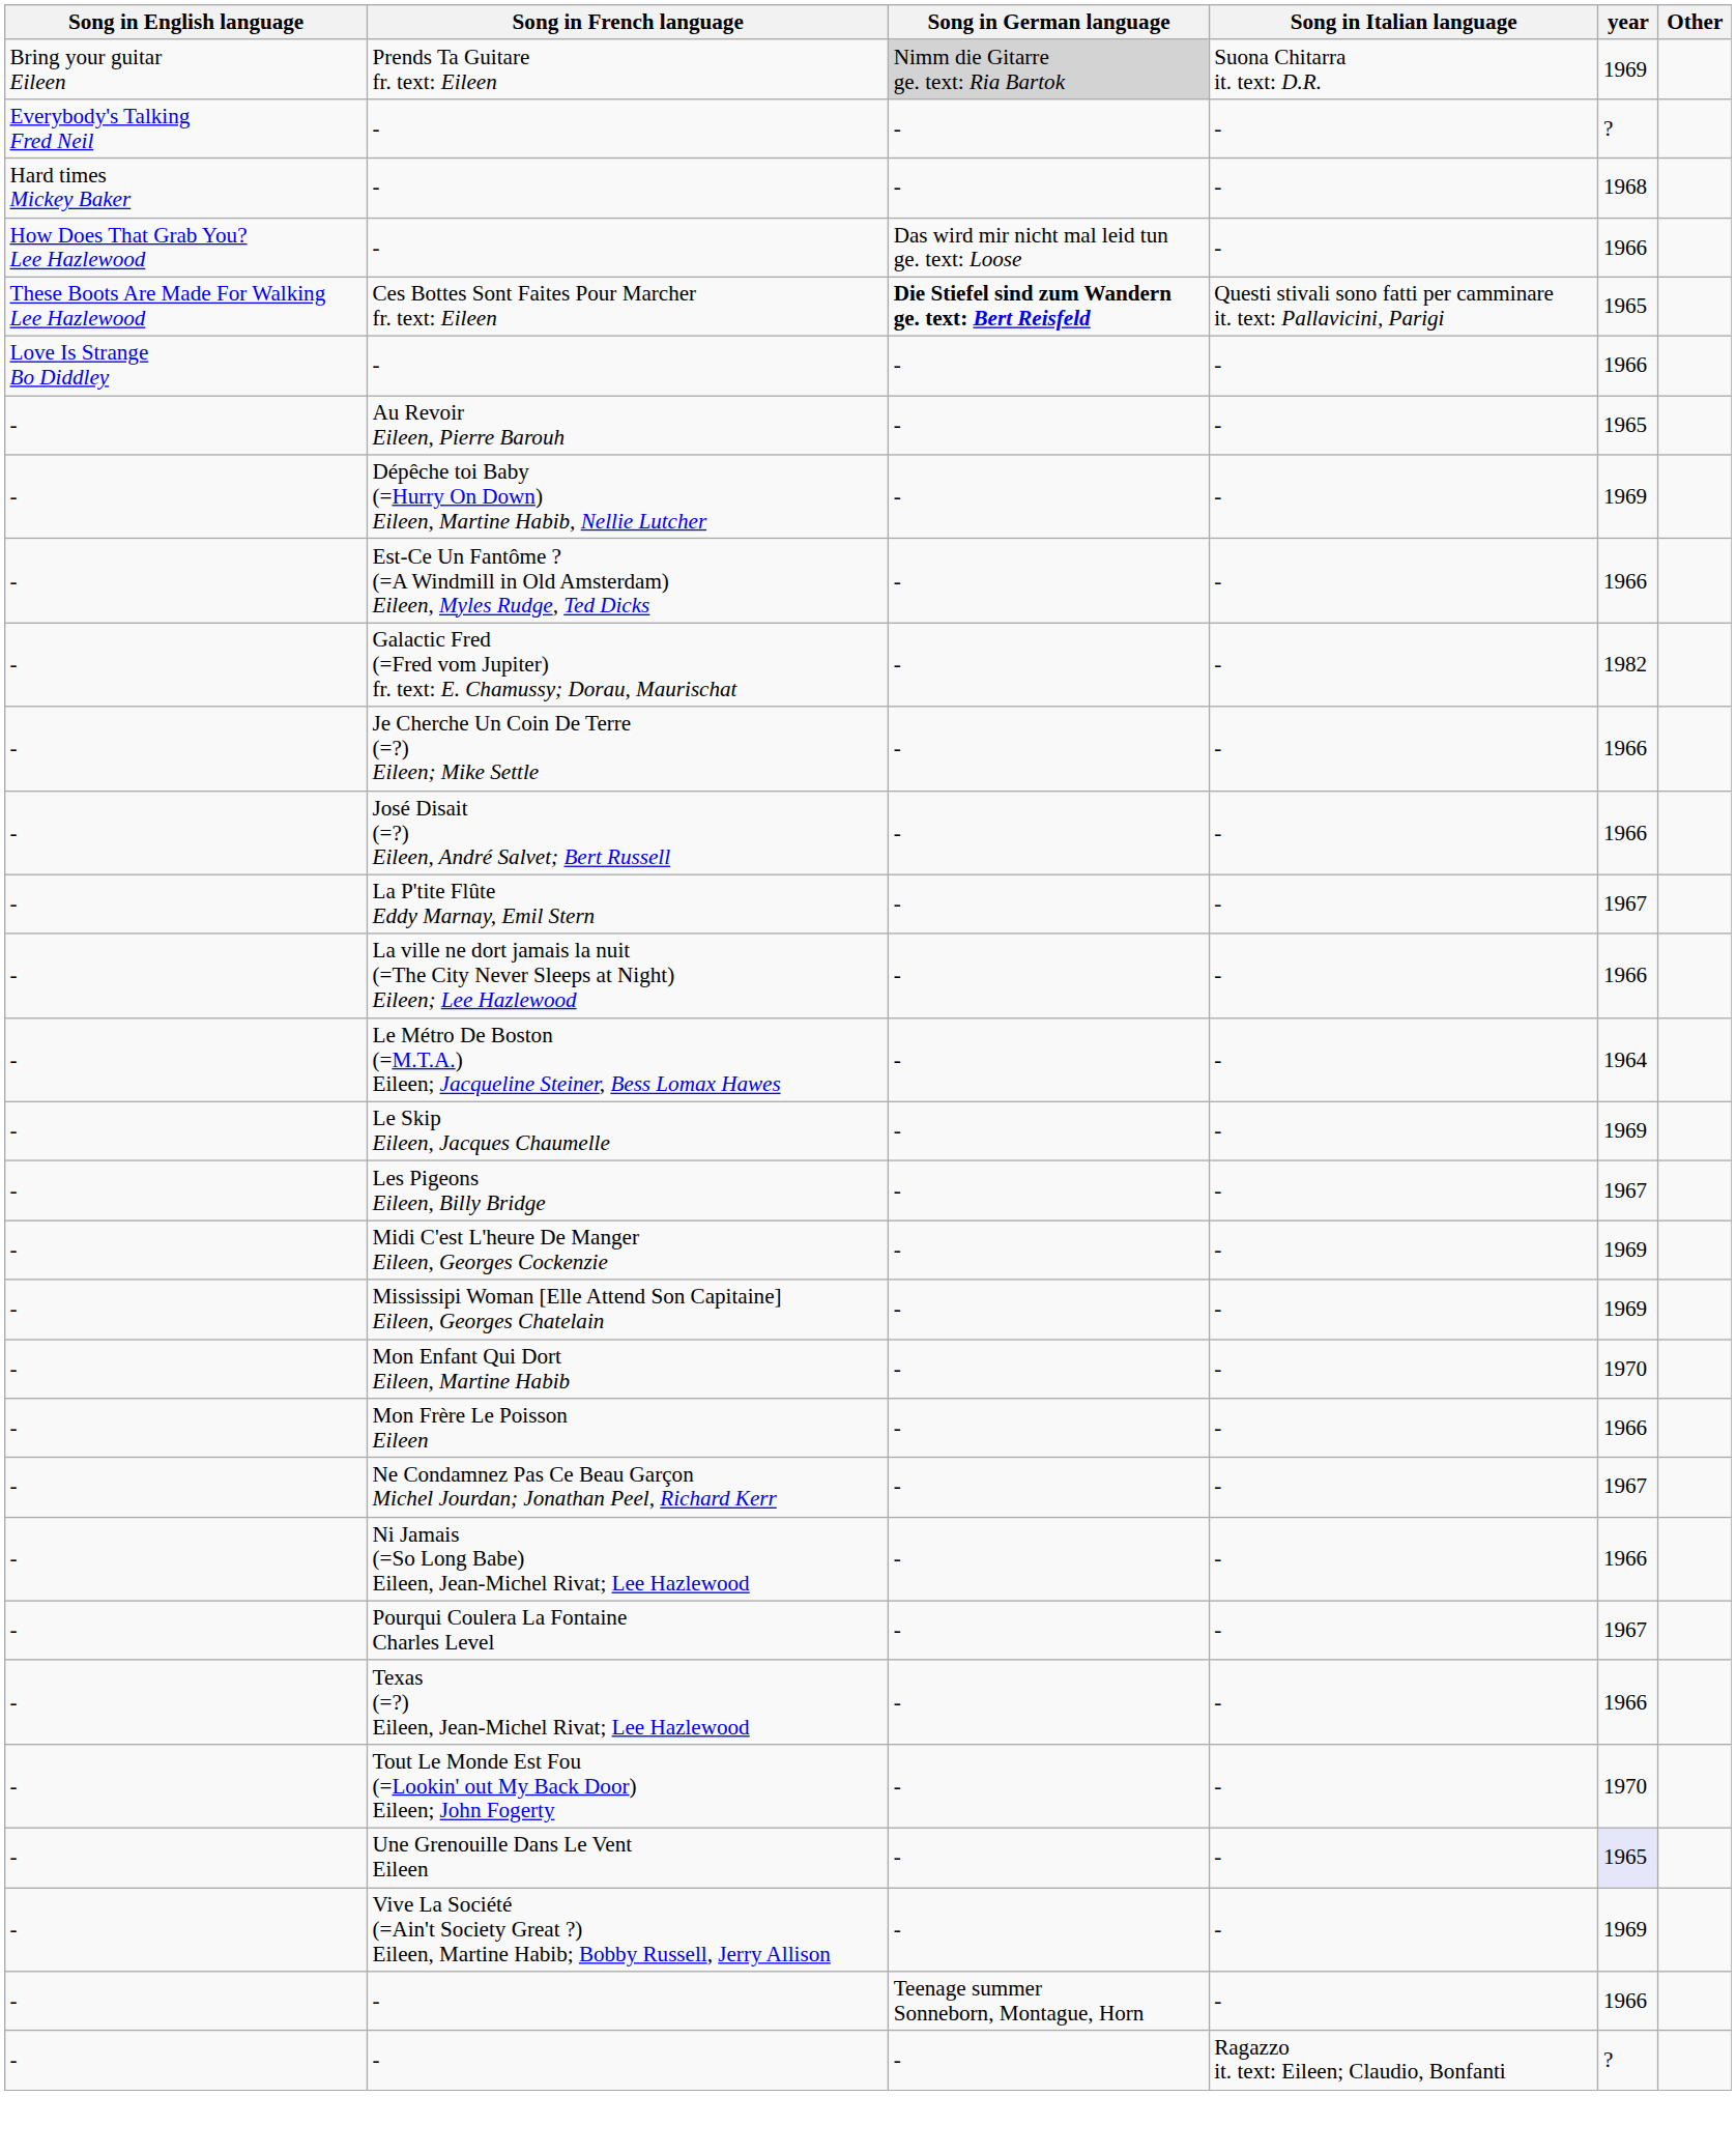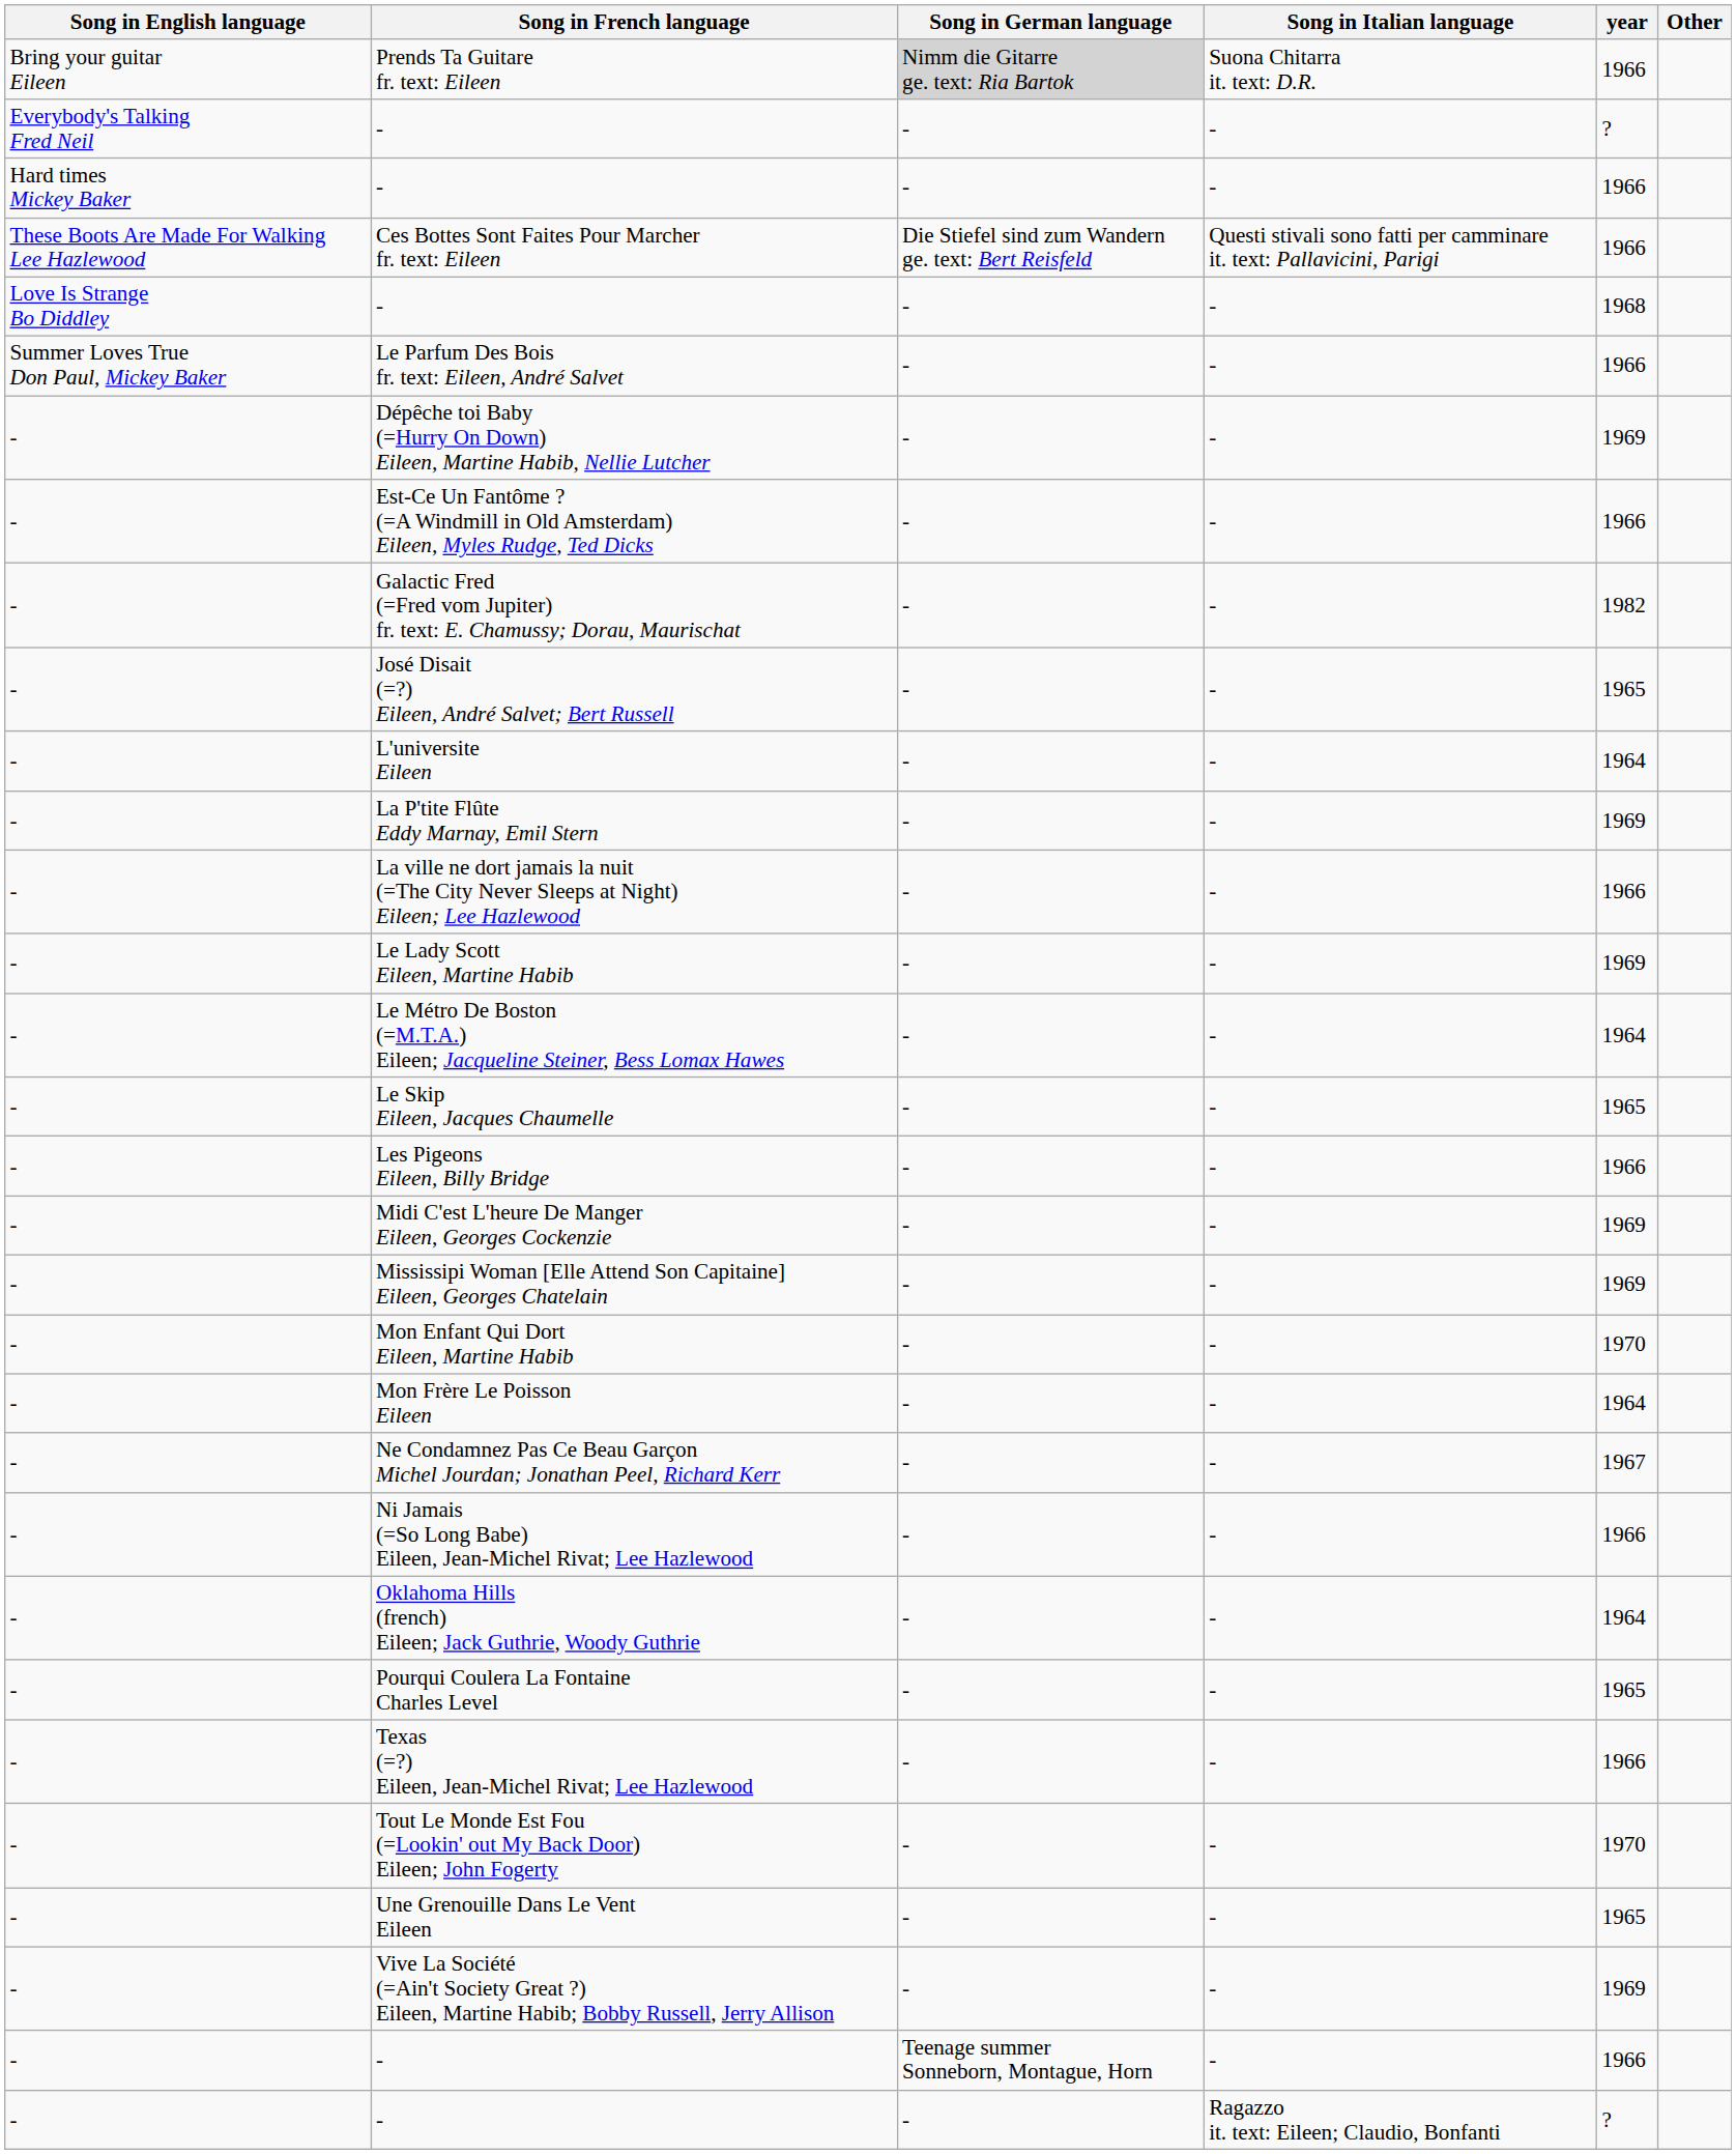 <table class="wikitable sortable" style="margin:0.5em auto; clear: both; text-align: left; width:100%">
 <tr>
 <th>Song in English language</th>
 <th>Song in French language</th>
 <th>Song in German language</th>
 <th>Song in Italian language</th>
 <th>year</th>
 <th>Other</th>
 </tr>
 <tr>
 <td>Bring your guitar <br><em>Eileen</em></td>
 <td>Prends Ta Guitare <br>fr. text: <em>Eileen</em></td>
 <td style="background: lightgrey;">Nimm die Gitarre <br>ge. text: <em>Ria Bartok</em></td>
 <td>Suona Chitarra <br>it. text: <em>D.R.</em></td>
-<td>1969</td>
+<td>1966</td>
 <td></td>
 </tr>
 <tr>
 <td><a href='#'>Everybody's Talking</a> <br><em><a href='#'>Fred Neil</a></em></td>
 <td>-</td>
 <td>-</td>
 <td>-</td>
 <td>?</td>
 <td></td>
 </tr>
 <tr>
 <td>Hard times <br><em><a href='#'>Mickey Baker</a></em></td>
 <td>-</td>
 <td>-</td>
 <td>-</td>
-<td>1968</td>
-<td></td>
-</tr>
-<tr>
-<td><a href='#'>How Does That Grab You?</a><br><em><a href='#'>Lee Hazlewood</a></em></td>
-<td>-</td>
-<td>Das wird mir nicht mal leid tun<br>ge. text: <em>Loose</em></td>
-<td>-</td>
 <td>1966</td>
 <td></td>
 </tr>
 <tr>
 <td><a href='#'>These Boots Are Made For Walking</a><br><em><a href='#'>Lee Hazlewood</a></em></td>
 <td>Ces Bottes Sont Faites Pour Marcher <br>fr. text: <em>Eileen</em></td>
-<td><strong>Die Stiefel sind zum Wandern<br>ge. text: <em><a href='#'>Bert Reisfeld</a></em></strong></td>
+<td>Die Stiefel sind zum Wandern<br>ge. text: <em><a href='#'>Bert Reisfeld</a></em></td>
 <td>Questi stivali sono fatti per camminare<br>it. text: <em>Pallavicini, Parigi</em></td>
-<td>1965</td>
+<td>1966</td>
 </tr>
 <tr>
 <td><a href='#'>Love Is Strange</a><br><em><a href='#'>Bo Diddley</a></em></td>
 <td>-</td>
 <td>-</td>
 <td>-</td>
-<td>1966</td>
+<td>1968</td>
 <td></td>
 </tr>
 <tr>
-<td>-</td>
-<td>Au Revoir<br><em>Eileen, Pierre Barouh</em></td>
+<td>Summer Loves True<br><em>Don Paul, <a href='#'>Mickey Baker</a></em></td>
+<td>Le Parfum Des Bois<br>fr. text: <em>Eileen, André Salvet</em></td>
 <td>-</td>
 <td>-</td>
-<td>1965</td>
+<td>1966</td>
 <td></td>
 </tr>
 <tr>
 <td>-</td>
 <td>Dépêche toi Baby<br>(=<a href='#'>Hurry On Down</a>) <br><em>Eileen, Martine Habib, <a href='#'>Nellie Lutcher</a></em></td>
 <td>-</td>
 <td>-</td>
 <td>1969</td>
 <td></td>
 </tr>
 <tr>
 <td>-</td>
 <td>Est-Ce Un Fantôme ?<br>(=A Windmill in Old Amsterdam)<br><em>Eileen, <a href='#'>Myles Rudge</a>, <a href='#'>Ted Dicks</a></em></td>
 <td>-</td>
 <td>-</td>
 <td>1966</td>
 <td></td>
 </tr>
 <tr>
 <td>-</td>
 <td>Galactic Fred<br>(=Fred vom Jupiter)<br>fr. text: <em>E. Chamussy; Dorau, Maurischat</em></td>
 <td>-</td>
 <td>-</td>
 <td>1982</td>
 <td></td>
 </tr>
 <tr>
 <td>-</td>
-<td>Je Cherche Un Coin De Terre<br>(=?)<br><em>Eileen; Mike Settle</em></td>
+<td>José Disait<br>(=?)<br><em>Eileen, André Salvet; <a href='#'>Bert Russell</a></em></td>
 <td>-</td>
 <td>-</td>
-<td>1966</td>
+<td>1965</td>
 <td></td>
 </tr>
 <tr>
 <td>-</td>
-<td>José Disait<br>(=?)<br><em>Eileen, André Salvet; <a href='#'>Bert Russell</a></em></td>
+<td>L'universite <br><em>Eileen</em></td>
 <td>-</td>
 <td>-</td>
-<td>1966</td>
+<td>1964</td>
 <td></td>
 </tr>
 <tr>
 <td>-</td>
 <td>La P'tite Flûte<br><em>Eddy Marnay, Emil Stern</em></td>
 <td>-</td>
 <td>-</td>
-<td>1967</td>
+<td>1969</td>
 <td></td>
 </tr>
 <tr>
 <td>-</td>
 <td>La ville ne dort jamais la nuit<br>(=The City Never Sleeps at Night)<br><em>Eileen; <a href='#'>Lee Hazlewood</a></em></td>
 <td>-</td>
 <td>-</td>
 <td>1966</td>
+<td></td>
+</tr>
+<tr>
+<td>-</td>
+<td>Le Lady Scott<br><em>Eileen, Martine Habib</em></td>
+<td>-</td>
+<td>-</td>
+<td>1969</td>
 <td></td>
 </tr>
 <tr>
 <td>-</td>
 <td>Le Métro De Boston<br>(=<a href='#'>M.T.A.</a>)<br>Eileen; <em><a href='#'>Jacqueline Steiner</a>, <a href='#'>Bess Lomax Hawes</a></em></td>
 <td>-</td>
 <td>-</td>
 <td>1964</td>
 <td></td>
 </tr>
 <tr>
 <td>-</td>
 <td>Le Skip<br><em>Eileen, Jacques Chaumelle</em></td>
 <td>-</td>
 <td>-</td>
-<td>1969</td>
+<td>1965</td>
 <td></td>
 </tr>
 <tr>
 <td>-</td>
 <td>Les Pigeons <br><em>Eileen, Billy Bridge</em></td>
 <td>-</td>
 <td>-</td>
-<td>1967</td>
+<td>1966</td>
 <td></td>
 </tr>
 <tr>
 <td>-</td>
 <td>Midi C'est L'heure De Manger<br><em>Eileen, Georges Cockenzie</em></td>
 <td>-</td>
 <td>-</td>
 <td>1969</td>
 <td></td>
 </tr>
 <tr>
 <td>-</td>
 <td>Mississipi Woman [Elle Attend Son Capitaine]<br><em>Eileen, Georges Chatelain</em></td>
 <td>-</td>
 <td>-</td>
 <td>1969</td>
 <td></td>
 </tr>
 <tr>
 <td>-</td>
 <td>Mon Enfant Qui Dort <br><em>Eileen, Martine Habib</em></td>
 <td>-</td>
 <td>-</td>
 <td>1970</td>
 <td></td>
 </tr>
 <tr>
 <td>-</td>
 <td>Mon Frère Le Poisson<br><em>Eileen</em></td>
 <td>-</td>
 <td>-</td>
-<td>1966</td>
+<td>1964</td>
 <td></td>
 </tr>
 <tr>
 <td>-</td>
 <td>Ne Condamnez Pas Ce Beau Garçon <br><em> Michel Jourdan; Jonathan Peel, <a href='#'>Richard Kerr</a></td>
 <td>-</td>
 <td>-</td>
 <td>1967</td>
 <td></td>
 </tr>
 <tr>
 <td>-</td>
 <td>Ni Jamais<br>(=So Long Babe)<br></em>Eileen, Jean-Michel Rivat; <a href='#'>Lee Hazlewood</a><em></td>
 <td>-</td>
 <td>-</td>
 <td>1966</td>
 <td></td>
 </tr>
 <tr>
 <td>-</td>
+<td><a href='#'>Oklahoma Hills</a><br> (french)<br></em>Eileen; <a href='#'>Jack Guthrie</a>, <a href='#'>Woody Guthrie</a><em></td>
+<td>-</td>
+<td>-</td>
+<td>1964</td>
+<td></td>
+</tr>
+<tr>
+<td>-</td>
 <td>Pourqui Coulera La Fontaine <br></em>Charles Level<em></td>
 <td>-</td>
 <td>-</td>
-<td>1967</td>
+<td>1965</td>
 <td></td>
 </tr>
 <tr>
 <td>-</td>
 <td>Texas<br>(=?)<br></em>Eileen, Jean-Michel Rivat; <a href='#'>Lee Hazlewood</a><em></td>
 <td>-</td>
 <td>-</td>
 <td>1966</td>
 <td></td>
 </tr>
 <tr>
 <td>-</td>
 <td>Tout Le Monde Est Fou<br>(=<a href='#'>Lookin' out My Back Door</a>)<br></em>Eileen; <a href='#'>John Fogerty</a><em></td>
 <td>-</td>
 <td>-</td>
 <td>1970</td>
 <td></td>
 </tr>
 <tr>
 <td>-</td>
 <td>Une Grenouille Dans Le Vent<br></em>Eileen<em></td>
 <td>-</td>
 <td>-</td>
-<td style="background: lavender;">1965</td>
+<td>1965</td>
 <td></td>
 </tr>
 <tr>
 <td>-</td>
 <td>Vive La Société <br>(=Ain't Society Great ?)<br></em>Eileen, Martine Habib; <a href='#'>Bobby Russell</a>, <a href='#'>Jerry Allison</a><em></td>
 <td>-</td>
 <td>-</td>
 <td>1969</td>
 <td></td>
 </tr>
 <tr>
 <td>-</td>
 <td>-</td>
 <td>Teenage summer<br></em>Sonneborn, Montague, Horn<em></td>
 <td>-</td>
 <td>1966</td>
 <td></td>
 </tr>
 <tr>
 <td>-</td>
 <td>-</td>
 <td>-</td>
 <td>Ragazzo<br>it. text: </em>Eileen; Claudio, Bonfanti<em></td>
 <td>?</td>
 <td></td>
 </tr>
 <tr>
 </tr>
 </table>
